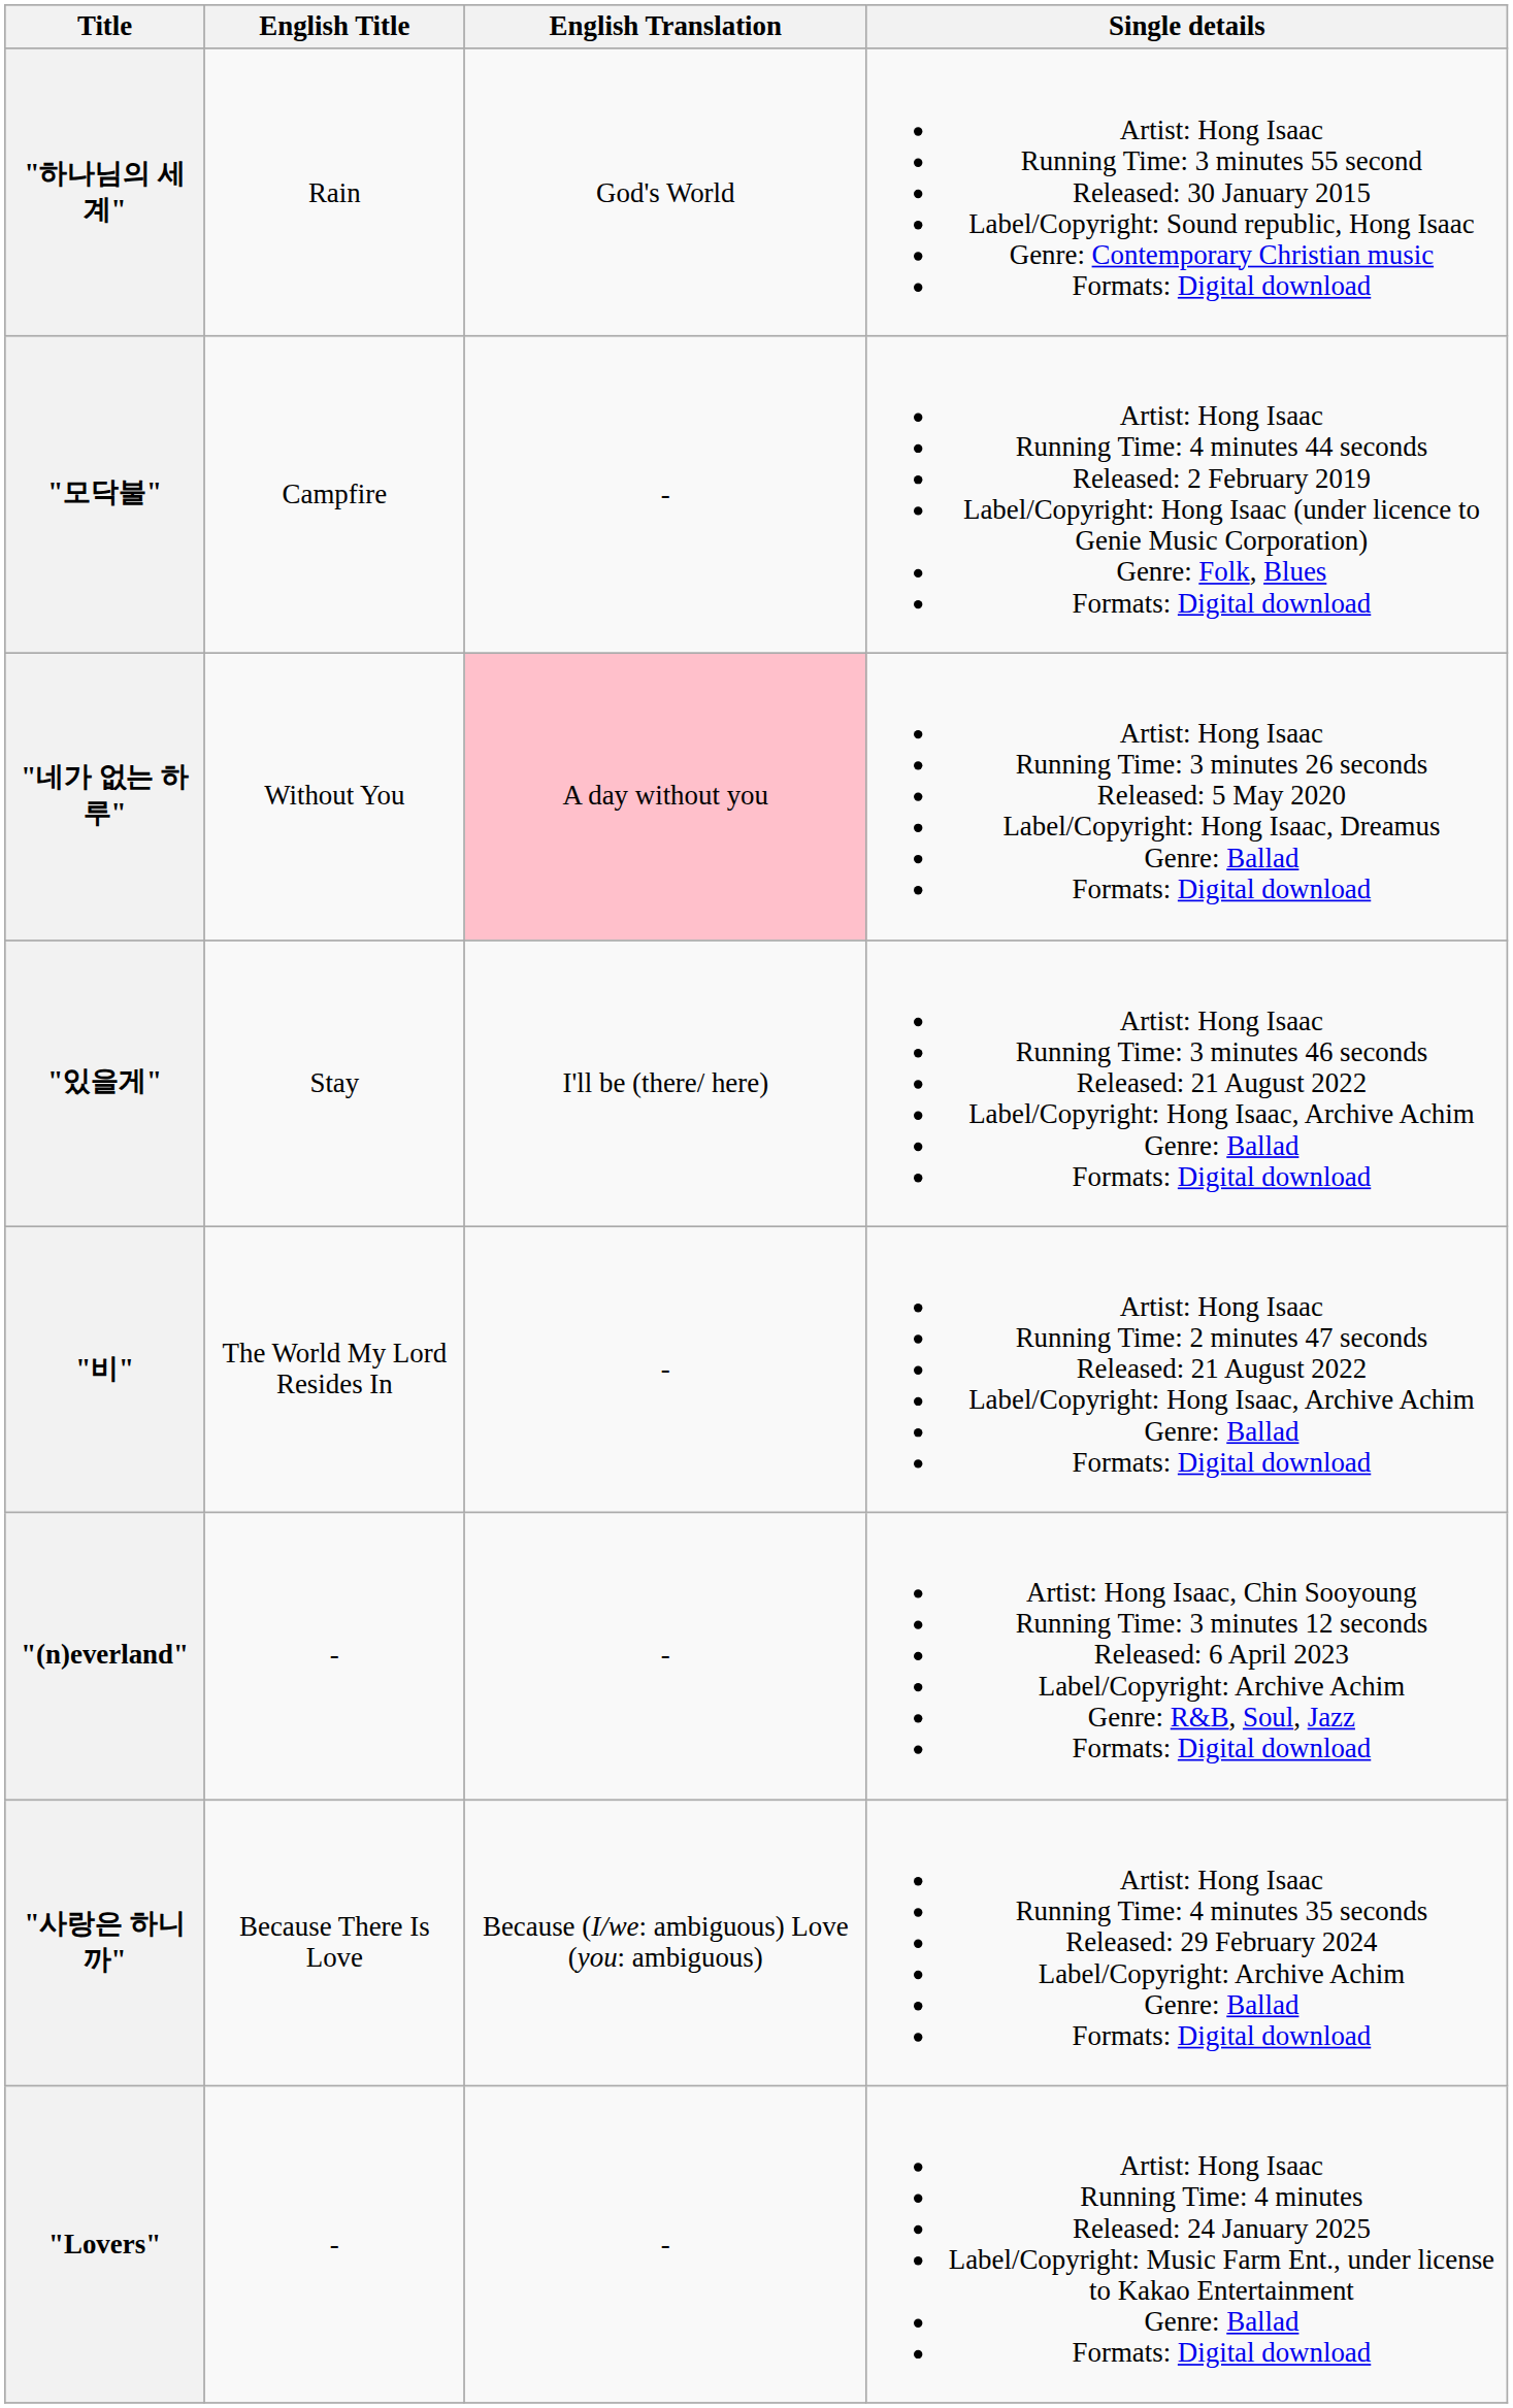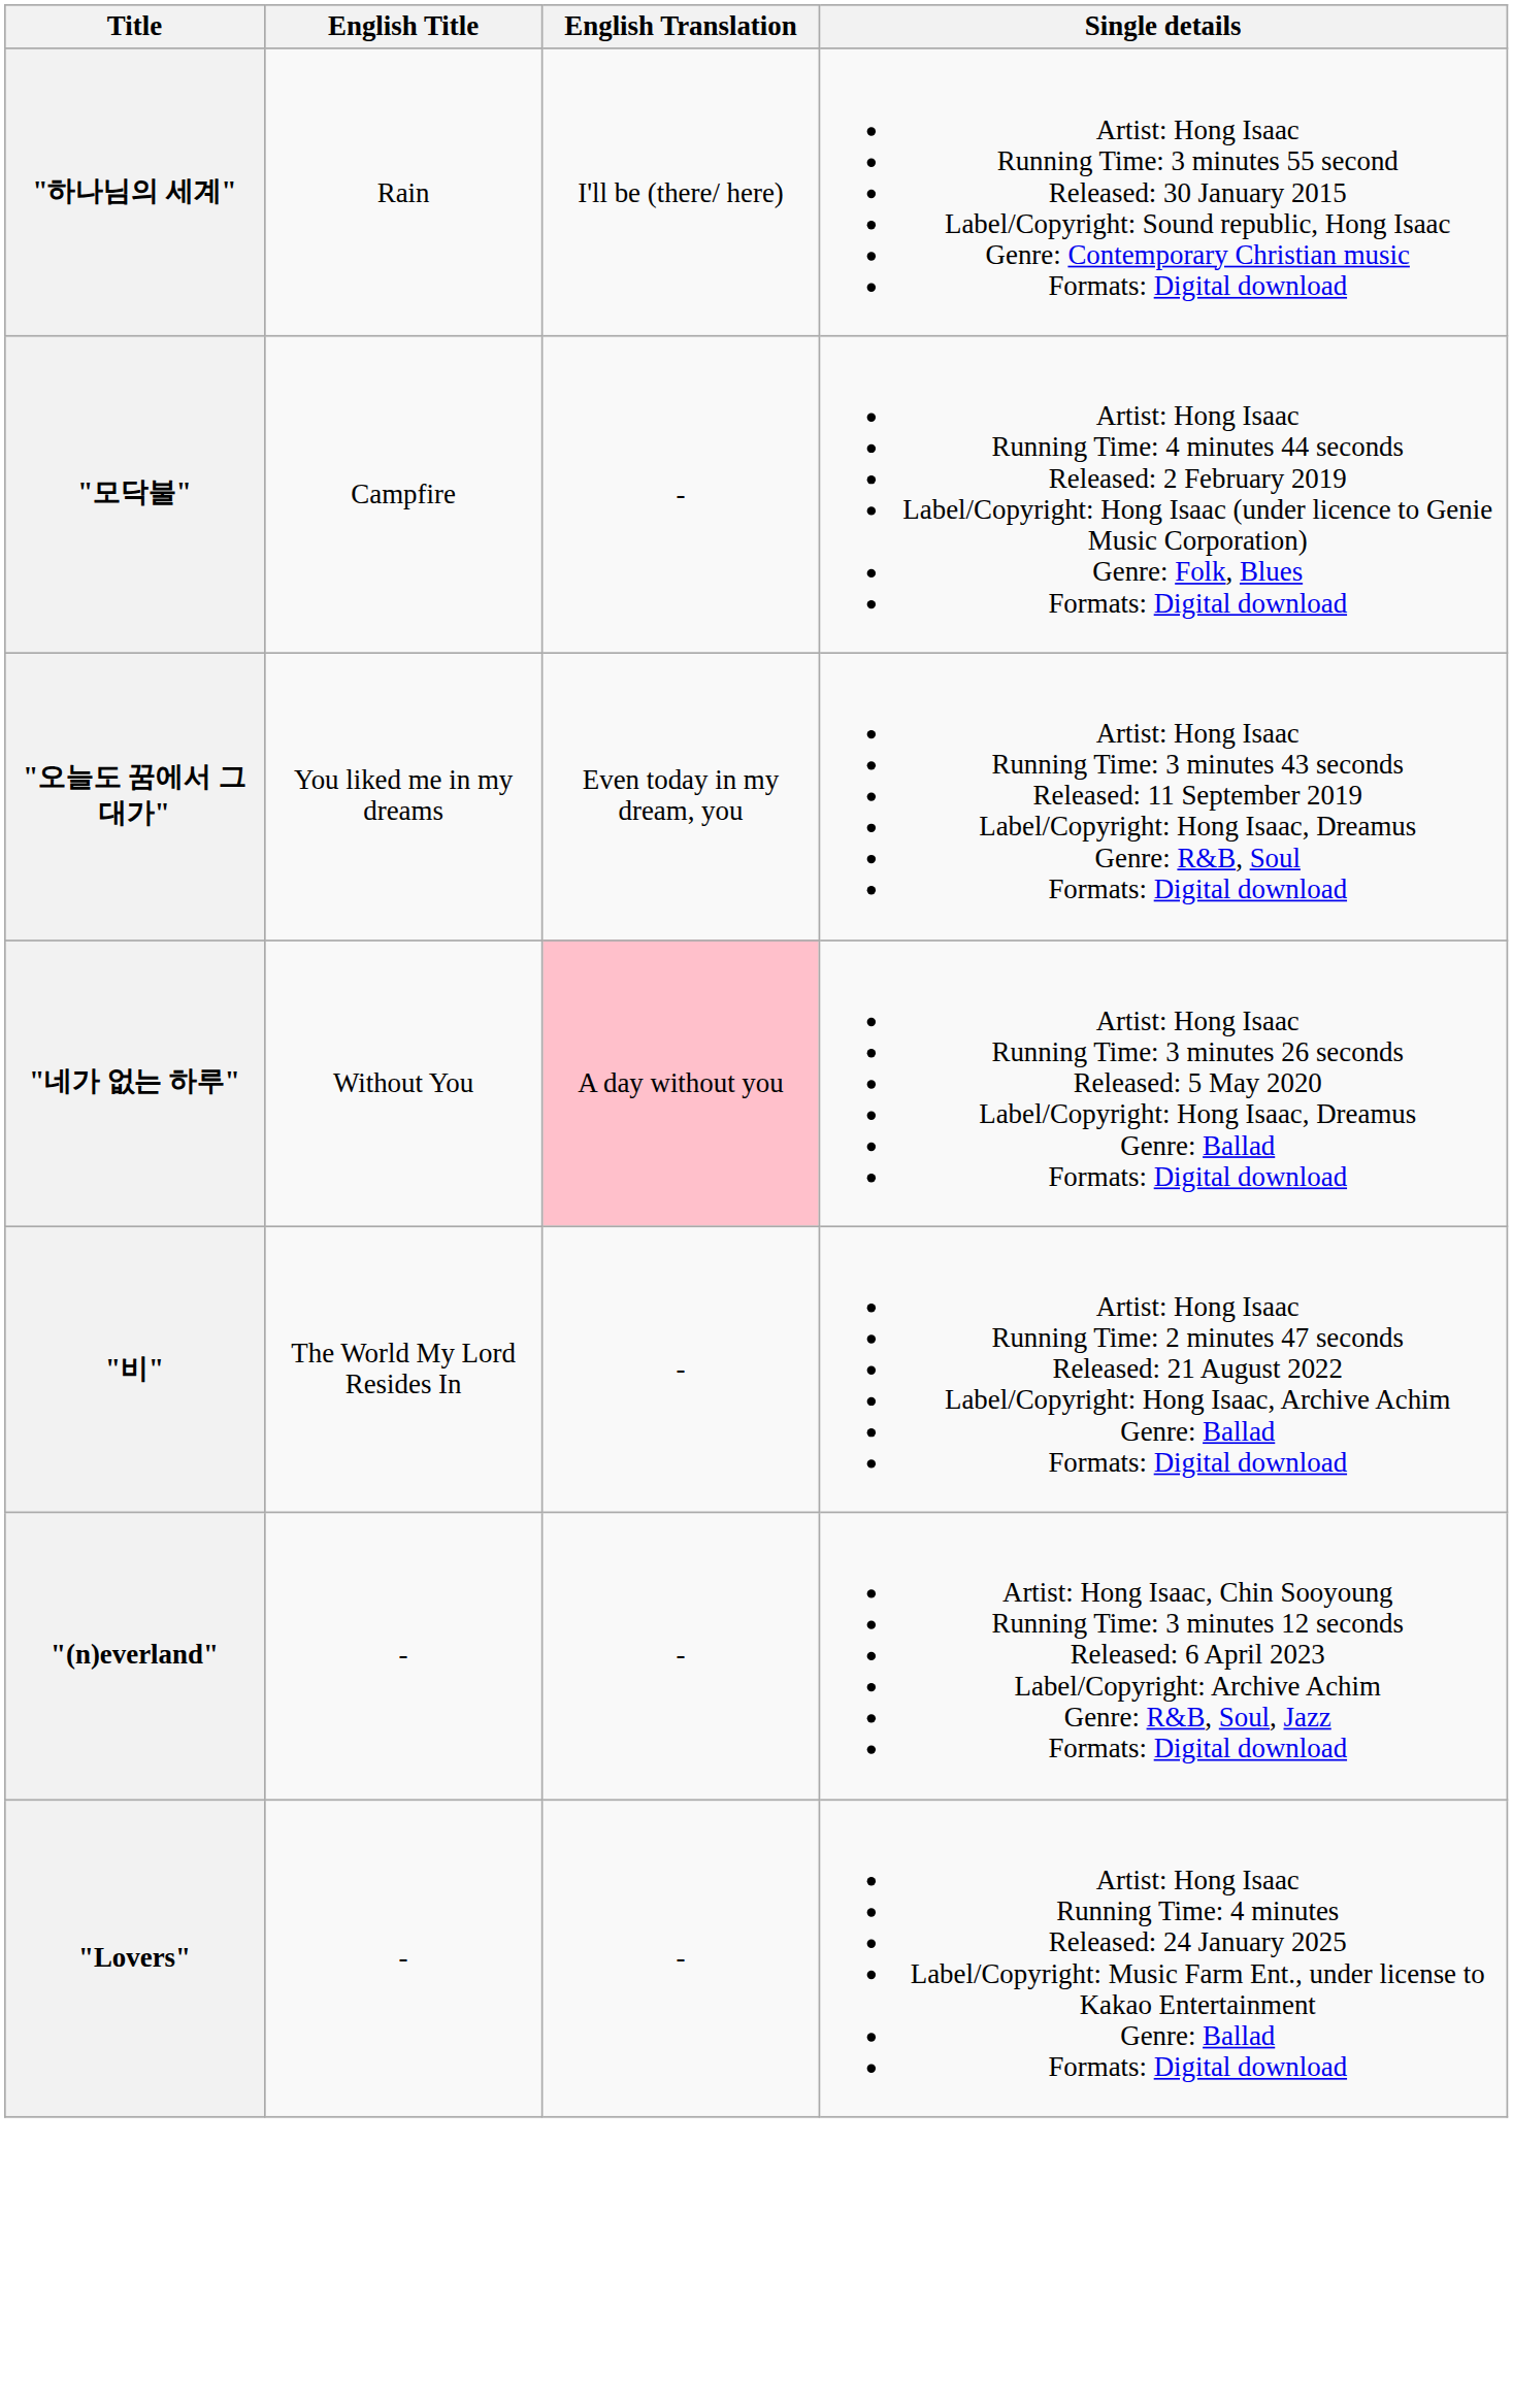 <table class="wikitable plainrowheaders" style="text-align:center;">
 <tr>
 <th scope="col">Title</th>
 <th scope="col">English Title</th>
 <th scope="col">English Translation</th>
 <th scope="col">Single details</th>
 </tr>
 <tr>
 <th scope="row">"하나님의 세계"</th>
 <td>Rain</td>
-<td>God's World</td>
+<td>I'll be (there/ here)</td>
 <td><br><ul><li>Artist: Hong Isaac</li><li>Running Time: 3 minutes 55 second</li><li>Released: 30 January 2015</li><li>Label/Copyright: Sound republic, Hong Isaac</li><li>Genre: <a href='#'>Contemporary Christian music</a></li><li>Formats: <a href='#'>Digital download</a></li></ul></td>
 </tr>
 <tr>
 <th scope="row">"모닥불"</th>
 <td>Campfire</td>
 <td>-</td>
 <td><br><ul><li>Artist: Hong Isaac</li><li>Running Time: 4 minutes 44 seconds</li><li>Released: 2 February 2019</li><li>Label/Copyright: Hong Isaac (under licence to Genie Music Corporation)</li><li>Genre: <a href='#'>Folk</a>, <a href='#'>Blues</a></li><li>Formats: <a href='#'>Digital download</a></li></ul></td>
 </tr>
 <tr>
+<th scope="row">"오늘도 꿈에서 그대가"</th>
+<td>You liked me in my dreams</td>
+<td>Even today in my dream, you</td>
+<td><br><ul><li>Artist: Hong Isaac</li><li>Running Time: 3 minutes 43 seconds</li><li>Released: 11 September 2019</li><li>Label/Copyright: Hong Isaac, Dreamus</li><li>Genre: <a href='#'>R&B</a>, <a href='#'>Soul</a></li><li>Formats: <a href='#'>Digital download</a></li></ul></td>
+</tr>
+<tr>
 <th scope="row">"네가 없는 하루"</th>
 <td>Without You</td>
 <td style="background: pink;">A day without you</td>
 <td><br><ul><li>Artist: Hong Isaac</li><li>Running Time: 3 minutes 26 seconds</li><li>Released: 5 May 2020</li><li>Label/Copyright: Hong Isaac, Dreamus</li><li>Genre: <a href='#'>Ballad</a></li><li>Formats: <a href='#'>Digital download</a></li></ul></td>
-</tr>
-<tr>
-<th scope="row">"있을게"</th>
-<td>Stay</td>
-<td>I'll be (there/ here)</td>
-<td><br><ul><li>Artist: Hong Isaac</li><li>Running Time: 3 minutes 46 seconds</li><li>Released: 21 August 2022</li><li>Label/Copyright: Hong Isaac, Archive Achim</li><li>Genre: <a href='#'>Ballad</a></li><li>Formats: <a href='#'>Digital download</a></li></ul></td>
 </tr>
 <tr>
 <th scope="row">"비"</th>
 <td>The World My Lord Resides In</td>
 <td>-</td>
 <td><br><ul><li>Artist: Hong Isaac</li><li>Running Time: 2 minutes 47 seconds</li><li>Released: 21 August 2022</li><li>Label/Copyright: Hong Isaac, Archive Achim</li><li>Genre: <a href='#'>Ballad</a></li><li>Formats: <a href='#'>Digital download</a></li></ul></td>
 </tr>
 <tr>
 <th scope="row">"(n)everland"</th>
 <td>-</td>
 <td>-</td>
 <td><br><ul><li>Artist: Hong Isaac, Chin Sooyoung</li><li>Running Time: 3 minutes 12 seconds</li><li>Released: 6 April 2023</li><li>Label/Copyright: Archive Achim</li><li>Genre: <a href='#'>R&B</a>, <a href='#'>Soul</a>, <a href='#'>Jazz</a></li><li>Formats: <a href='#'>Digital download</a></li></ul></td>
 </tr>
 <tr>
-<th scope="row">"사랑은 하니까"</th>
-<td>Because There Is Love</td>
-<td>Because (<em>I/we</em>: ambiguous) Love (<em>you</em>: ambiguous)</td>
-<td><br><ul><li>Artist: Hong Isaac</li><li>Running Time: 4 minutes 35 seconds</li><li>Released: 29 February 2024</li><li>Label/Copyright: Archive Achim</li><li>Genre: <a href='#'>Ballad</a></li><li>Formats: <a href='#'>Digital download</a></li></ul></td>
-</tr>
-<tr>
 <th scope="row">"Lovers"</th>
 <td>-</td>
 <td>-</td>
 <td><br><ul><li>Artist: Hong Isaac</li><li>Running Time: 4 minutes</li><li>Released: 24 January 2025</li><li>Label/Copyright: Music Farm Ent., under license to Kakao Entertainment</li><li>Genre: <a href='#'>Ballad</a></li><li>Formats: <a href='#'>Digital download</a></li></ul></td>
 </tr>
 </table>
